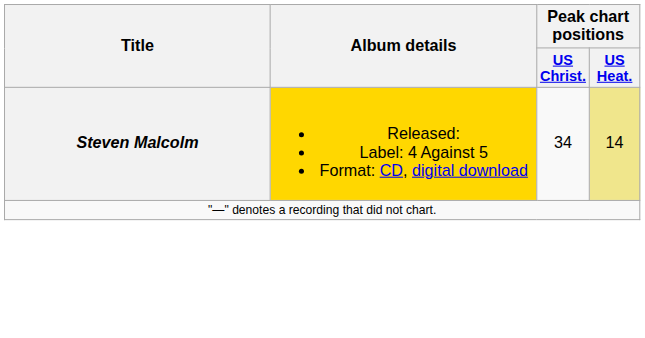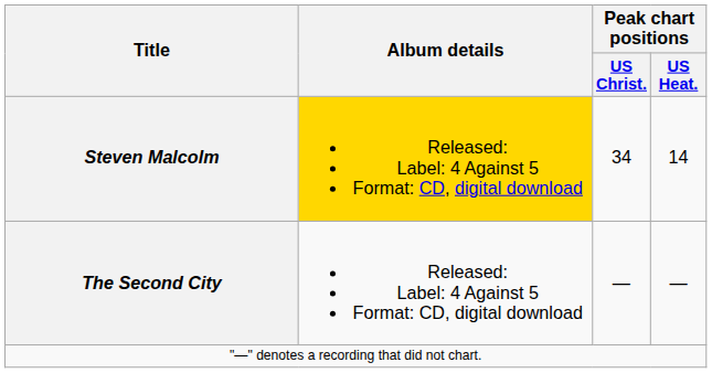 <table class="wikitable plainrowheaders" style="text-align:center;">
 <tr>
 <th scope="col" rowspan="2" style="width:16em;">Title</th>
 <th scope="col" rowspan="2" style="width:16em;">Album details</th>
 <th scope="col" colspan="2">Peak chart positions</th>
 </tr>
 <tr>
 <th style="width:3em; font-size:90%"><a href='#'>US<br>Christ.</a><br></th>
 <th style="width:3em; font-size:90%"><a href='#'>US<br>Heat.</a><br></th>
 </tr>
 <tr>
 <th scope="row"><em>Steven Malcolm</em></th>
 <td style="background: gold;"><br><ul><li>Released: </li><li>Label: 4 Against 5</li><li>Format: <a href='#'>CD</a>, <a href='#'>digital download</a></li></ul></td>
 <td>34</td>
-<td style="background: khaki;">14</td>
+<td>14</td>
+</tr>
+<tr>
+<th scope="row"><em>The Second City</em></th>
+<td><br><ul><li>Released: </li><li>Label: 4 Against 5</li><li>Format: CD, digital download</li></ul></td>
+<td>—</td>
+<td>—</td>
 </tr>
 <tr>
 <td colspan="4" style="font-size:9pt">"—" denotes a recording that did not chart.</td>
 </tr>
 </table>
